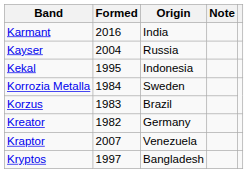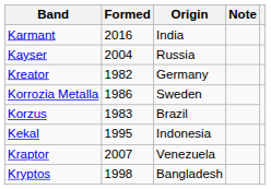 <table class="wikitable sortable">
 <tr>
 <th>Band</th>
 <th>Formed</th>
 <th>Origin</th>
 <th class=unsortable>Note</th>
 <th></th>
 </tr>
 <tr>
 <td><a href='#'>Karmant</a></td>
 <td>2016</td>
 <td>India</td>
 <td></td>
 <td></td>
 </tr>
 <tr>
 <td><a href='#'>Kayser</a></td>
 <td>2004</td>
 <td>Russia</td>
 <td></td>
 </tr>
 <tr>
-<td><a href='#'>Kekal</a></td>
-<td>1995</td>
-<td>Indonesia</td>
+<td><a href='#'>Kreator</a></td>
+<td>1982</td>
+<td>Germany</td>
 <td></td>
 <td></td>
 </tr>
 <tr>
 <td><a href='#'>Korrozia Metalla</a></td>
-<td>1984</td>
+<td>1986</td>
 <td>Sweden</td>
 <td></td>
 </tr>
 <tr>
 <td><a href='#'>Korzus</a></td>
 <td>1983</td>
 <td>Brazil</td>
 <td></td>
 </tr>
 <tr>
-<td><a href='#'>Kreator</a></td>
-<td>1982</td>
-<td>Germany</td>
+<td><a href='#'>Kekal</a></td>
+<td>1995</td>
+<td>Indonesia</td>
 <td></td>
 <td></td>
 </tr>
 <tr>
 <td><a href='#'>Kraptor</a></td>
 <td>2007</td>
 <td>Venezuela</td>
 <td></td>
 </tr>
 <tr>
 <td><a href='#'>Kryptos</a></td>
-<td>1997</td>
+<td>1998</td>
 <td>Bangladesh</td>
 <td></td>
 <td></td>
 </tr>
 </table>
